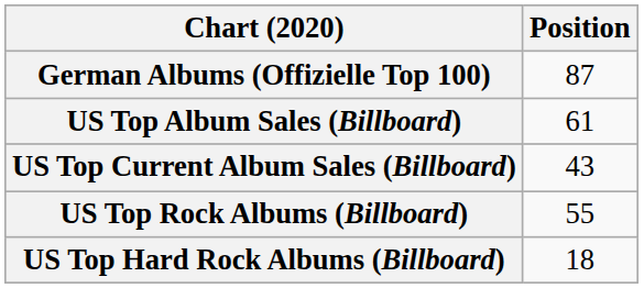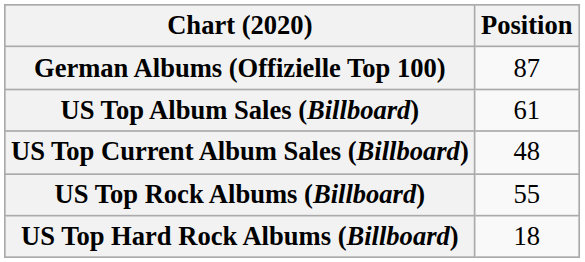 <table class="wikitable sortable plainrowheaders" style="text-align:center">
 <tr>
 <th scope="col">Chart (2020)</th>
 <th scope="col">Position</th>
 </tr>
 <tr>
 <th scope="row">German Albums (Offizielle Top 100)</th>
 <td>87</td>
 </tr>
 <tr>
 <th scope="row">US Top Album Sales (<em>Billboard</em>)</th>
 <td>61</td>
 </tr>
 <tr>
 <th scope="row">US Top Current Album Sales (<em>Billboard</em>)</th>
-<td>43</td>
+<td>48</td>
 </tr>
 <tr>
 <th scope="row">US Top Rock Albums (<em>Billboard</em>)</th>
 <td>55</td>
 </tr>
 <tr>
 <th scope="row">US Top Hard Rock Albums (<em>Billboard</em>)</th>
 <td>18</td>
 </tr>
 </table>
